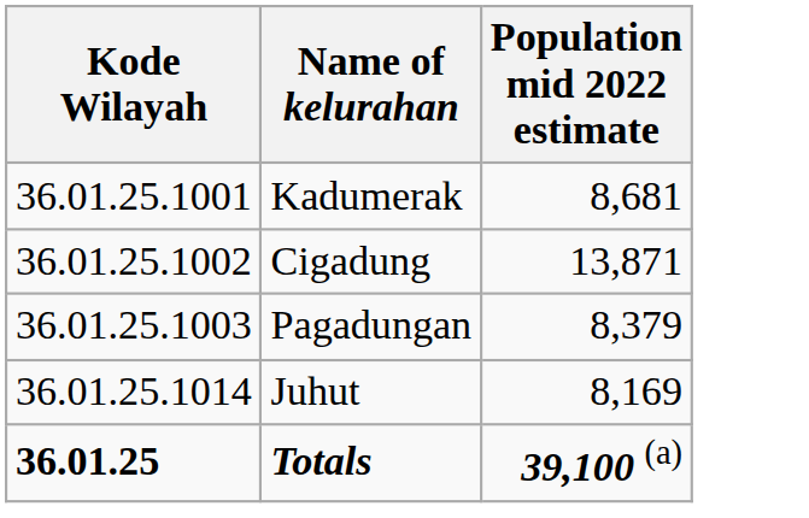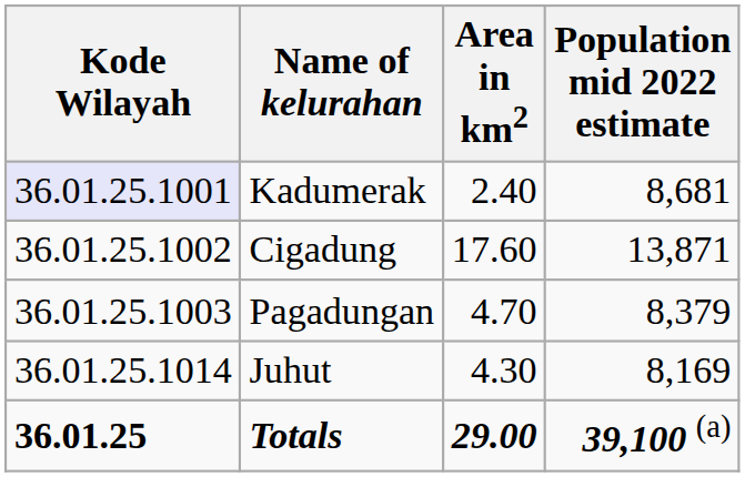 <table class="wikitable">
 <tr>
 <th>Kode <br>Wilayah</th>
 <th>Name of <br> <em>kelurahan</em></th>
+<th>Area <br>in <br>km<sup>2</sup></th>
 <th>Population<br>mid 2022<br>estimate</th>
 </tr>
 <tr>
-<td>36.01.25.1001</td>
+<td style="background: lavender;">36.01.25.1001</td>
 <td>Kadumerak</td>
+<td align="right">2.40</td>
 <td align="right">8,681</td>
 </tr>
 <tr>
 <td>36.01.25.1002</td>
 <td>Cigadung</td>
+<td align="right">17.60</td>
 <td align="right">13,871</td>
 </tr>
 <tr>
 <td>36.01.25.1003</td>
 <td>Pagadungan</td>
+<td align="right">4.70</td>
 <td align="right">8,379</td>
 </tr>
 <tr>
 <td>36.01.25.1014</td>
 <td>Juhut</td>
+<td align="right">4.30</td>
 <td align="right">8,169</td>
 </tr>
 <tr>
 <td><strong>36.01.25</strong></td>
 <td><strong><em>Totals</em></strong></td>
+<td align="right"><strong><em>29.00</em></strong></td>
 <td align="right"><strong><em>39,100</em></strong> <sup>(a)</sup></td>
 </tr>
 </table>
